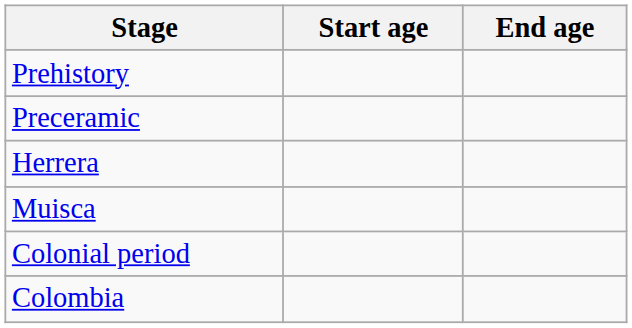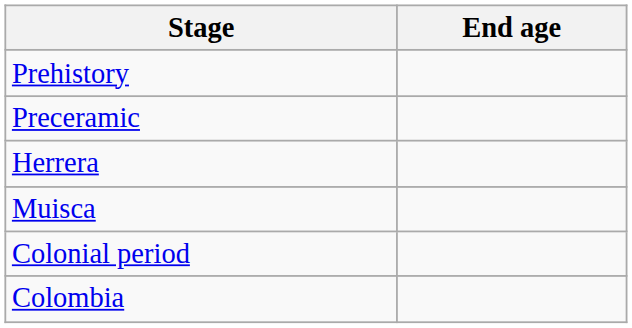 <table class="wikitable sortable" align=right width=350px>
 <tr>
 <th scope="col">Stage</th>
-<th scope="col">Start age</th>
 <th scope="col">End age</th>
 </tr>
 <tr>
 <td><a href='#'>Prehistory</a></td>
 <td></td>
-<td></td>
 </tr>
 <tr>
 <td><a href='#'>Preceramic</a></td>
-<td></td>
 <td></td>
 </tr>
 <tr>
 <td><a href='#'>Herrera</a></td>
 <td></td>
-<td></td>
 </tr>
 <tr>
 <td><a href='#'>Muisca</a></td>
-<td></td>
 <td></td>
 </tr>
 <tr>
 <td><a href='#'>Colonial period</a></td>
 <td></td>
-<td></td>
 </tr>
 <tr>
 <td><a href='#'>Colombia</a></td>
 <td></td>
-<td></td>
 </tr>
 </table>
